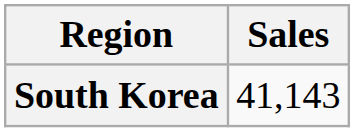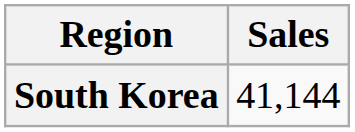 <table class="wikitable plainrowheaders" style="text-align:center">
 <tr>
 <th scope="col">Region</th>
 <th scope="col">Sales</th>
 </tr>
 <tr>
 <th scope="row">South Korea</th>
-<td>41,143</td>
+<td>41,144</td>
 </tr>
 </table>
